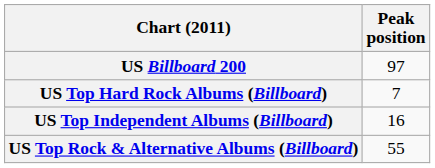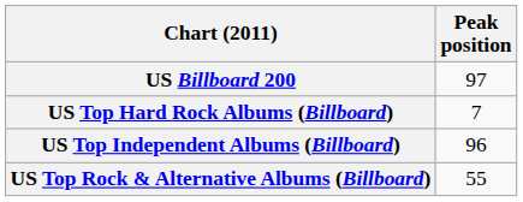 <table class="wikitable sortable plainrowheaders" style="text-align:center">
 <tr>
 <th scope="col">Chart (2011)</th>
 <th scope="col">Peak<br>position</th>
 </tr>
 <tr>
 <th scope="row">US <a href='#'><em>Billboard</em> 200</a></th>
 <td align="center">97</td>
 </tr>
 <tr>
 <th scope="row">US <a href='#'>Top Hard Rock Albums</a> (<em><a href='#'>Billboard</a></em>)</th>
 <td align="center">7</td>
 </tr>
 <tr>
 <th scope="row">US <a href='#'>Top Independent Albums</a> (<em><a href='#'>Billboard</a></em>)</th>
-<td align="center">16</td>
+<td align="center">96</td>
 </tr>
 <tr>
 <th scope="row">US <a href='#'>Top Rock & Alternative Albums</a> (<em><a href='#'>Billboard</a></em>)</th>
 <td align="center">55</td>
 </tr>
 </table>
